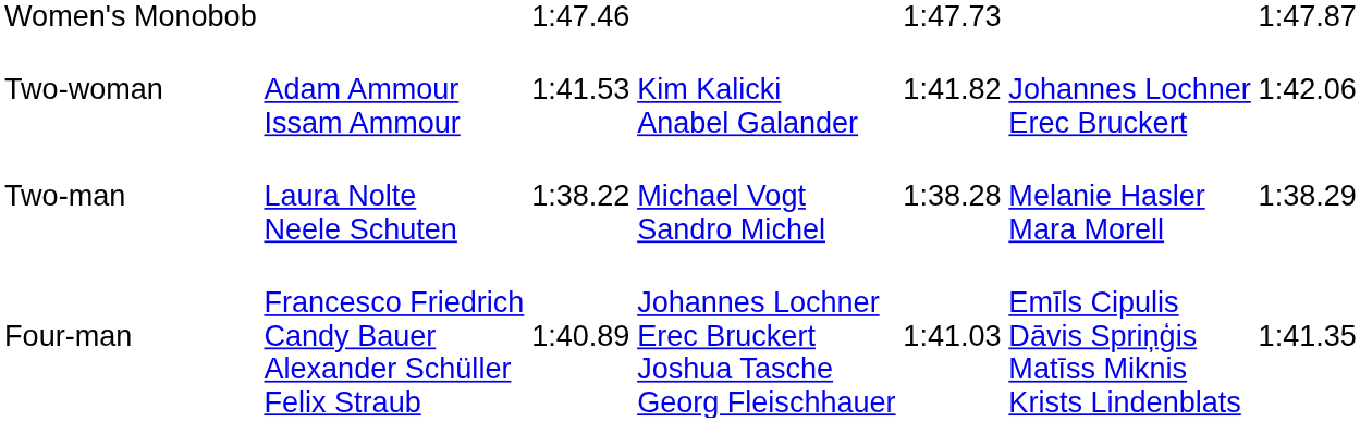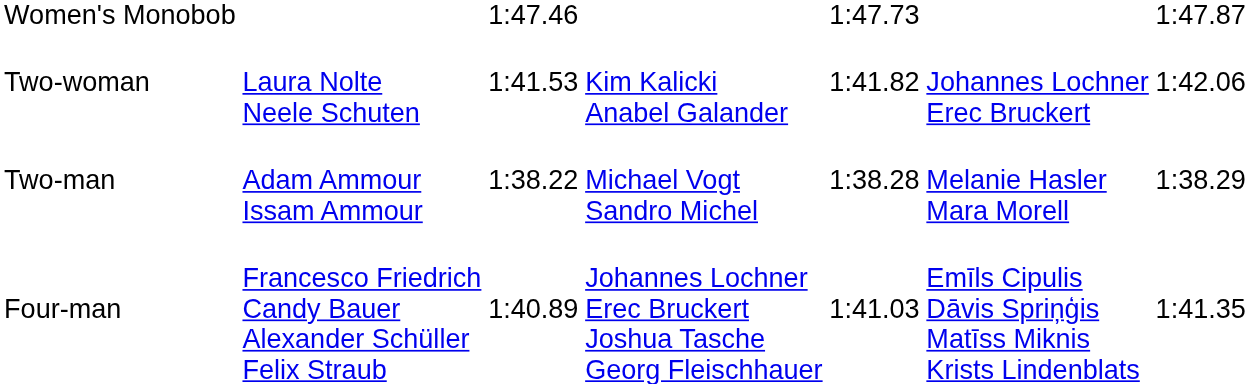 <table>
 <tr>
 <td>Women's Monobob</td>
 <td></td>
 <td>1:47.46</td>
 <td></td>
 <td>1:47.73</td>
 <td></td>
 <td>1:47.87</td>
 </tr>
 <tr>
 <td>Two-woman</td>
-<td><br><a href='#'>Adam Ammour</a><br><a href='#'>Issam Ammour</a></td>
+<td><br><a href='#'>Laura Nolte</a><br><a href='#'>Neele Schuten</a></td>
 <td>1:41.53</td>
 <td><br><a href='#'>Kim Kalicki</a><br><a href='#'>Anabel Galander</a></td>
 <td>1:41.82</td>
 <td><br><a href='#'>Johannes Lochner</a><br><a href='#'>Erec Bruckert</a></td>
 <td>1:42.06</td>
 </tr>
 <tr>
 <td>Two-man</td>
-<td><br><a href='#'>Laura Nolte</a><br><a href='#'>Neele Schuten</a></td>
+<td><br><a href='#'>Adam Ammour</a><br><a href='#'>Issam Ammour</a></td>
 <td>1:38.22</td>
 <td><br><a href='#'>Michael Vogt</a><br><a href='#'>Sandro Michel</a></td>
 <td>1:38.28</td>
 <td><br><a href='#'>Melanie Hasler</a><br><a href='#'>Mara Morell</a></td>
 <td>1:38.29</td>
 </tr>
 <tr>
 <td>Four-man</td>
 <td><br><a href='#'>Francesco Friedrich</a><br><a href='#'>Candy Bauer</a><br><a href='#'>Alexander Schüller</a><br><a href='#'>Felix Straub</a></td>
 <td>1:40.89</td>
 <td><br><a href='#'>Johannes Lochner</a><br><a href='#'>Erec Bruckert</a><br><a href='#'>Joshua Tasche</a><br><a href='#'>Georg Fleischhauer</a></td>
 <td>1:41.03</td>
 <td><br><a href='#'>Emīls Cipulis</a><br><a href='#'>Dāvis Spriņģis</a><br><a href='#'>Matīss Miknis</a><br><a href='#'>Krists Lindenblats</a></td>
 <td>1:41.35</td>
 </tr>
 </table>
